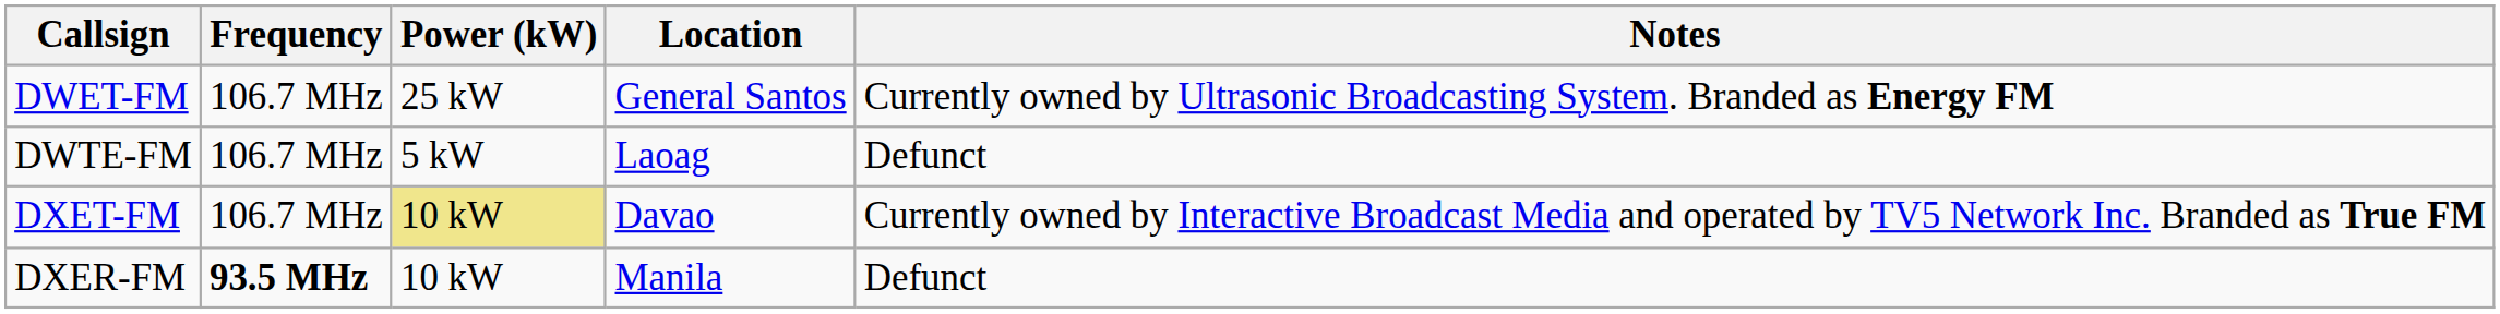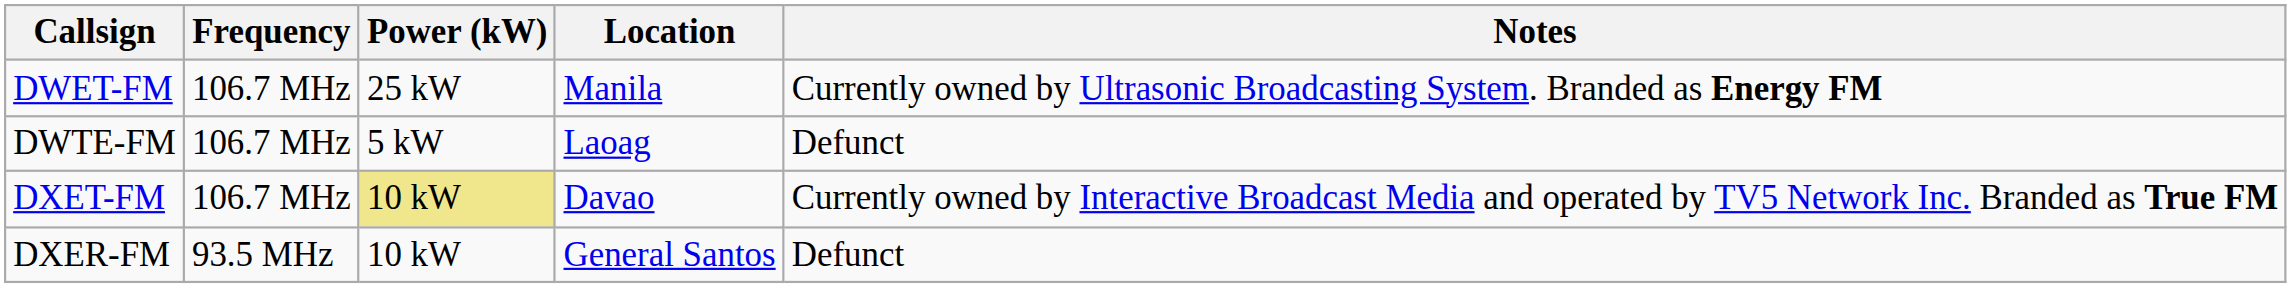 <table class="wikitable">
 <tr>
 <th>Callsign</th>
 <th>Frequency</th>
 <th>Power (kW)</th>
 <th>Location</th>
 <th>Notes</th>
 </tr>
 <tr>
 <td><a href='#'>DWET-FM</a></td>
 <td>106.7 MHz</td>
 <td>25 kW</td>
-<td><a href='#'>General Santos</a></td>
+<td><a href='#'>Manila</a></td>
 <td>Currently owned by <a href='#'>Ultrasonic Broadcasting System</a>. Branded as <strong>Energy FM</strong></td>
 </tr>
 <tr>
 <td>DWTE-FM</td>
 <td>106.7 MHz</td>
 <td>5 kW</td>
 <td><a href='#'>Laoag</a></td>
 <td>Defunct</td>
 </tr>
 <tr>
 <td><a href='#'>DXET-FM</a></td>
 <td>106.7 MHz</td>
 <td style="background: khaki;">10 kW</td>
 <td><a href='#'>Davao</a></td>
 <td>Currently owned by <a href='#'>Interactive Broadcast Media</a> and operated by <a href='#'>TV5 Network Inc.</a> Branded as <strong>True FM</strong></td>
 </tr>
 <tr>
 <td>DXER-FM</td>
-<td><strong>93.5 MHz</strong></td>
+<td>93.5 MHz</td>
 <td>10 kW</td>
-<td><a href='#'>Manila</a></td>
+<td><a href='#'>General Santos</a></td>
 <td>Defunct</td>
 </tr>
 </table>
